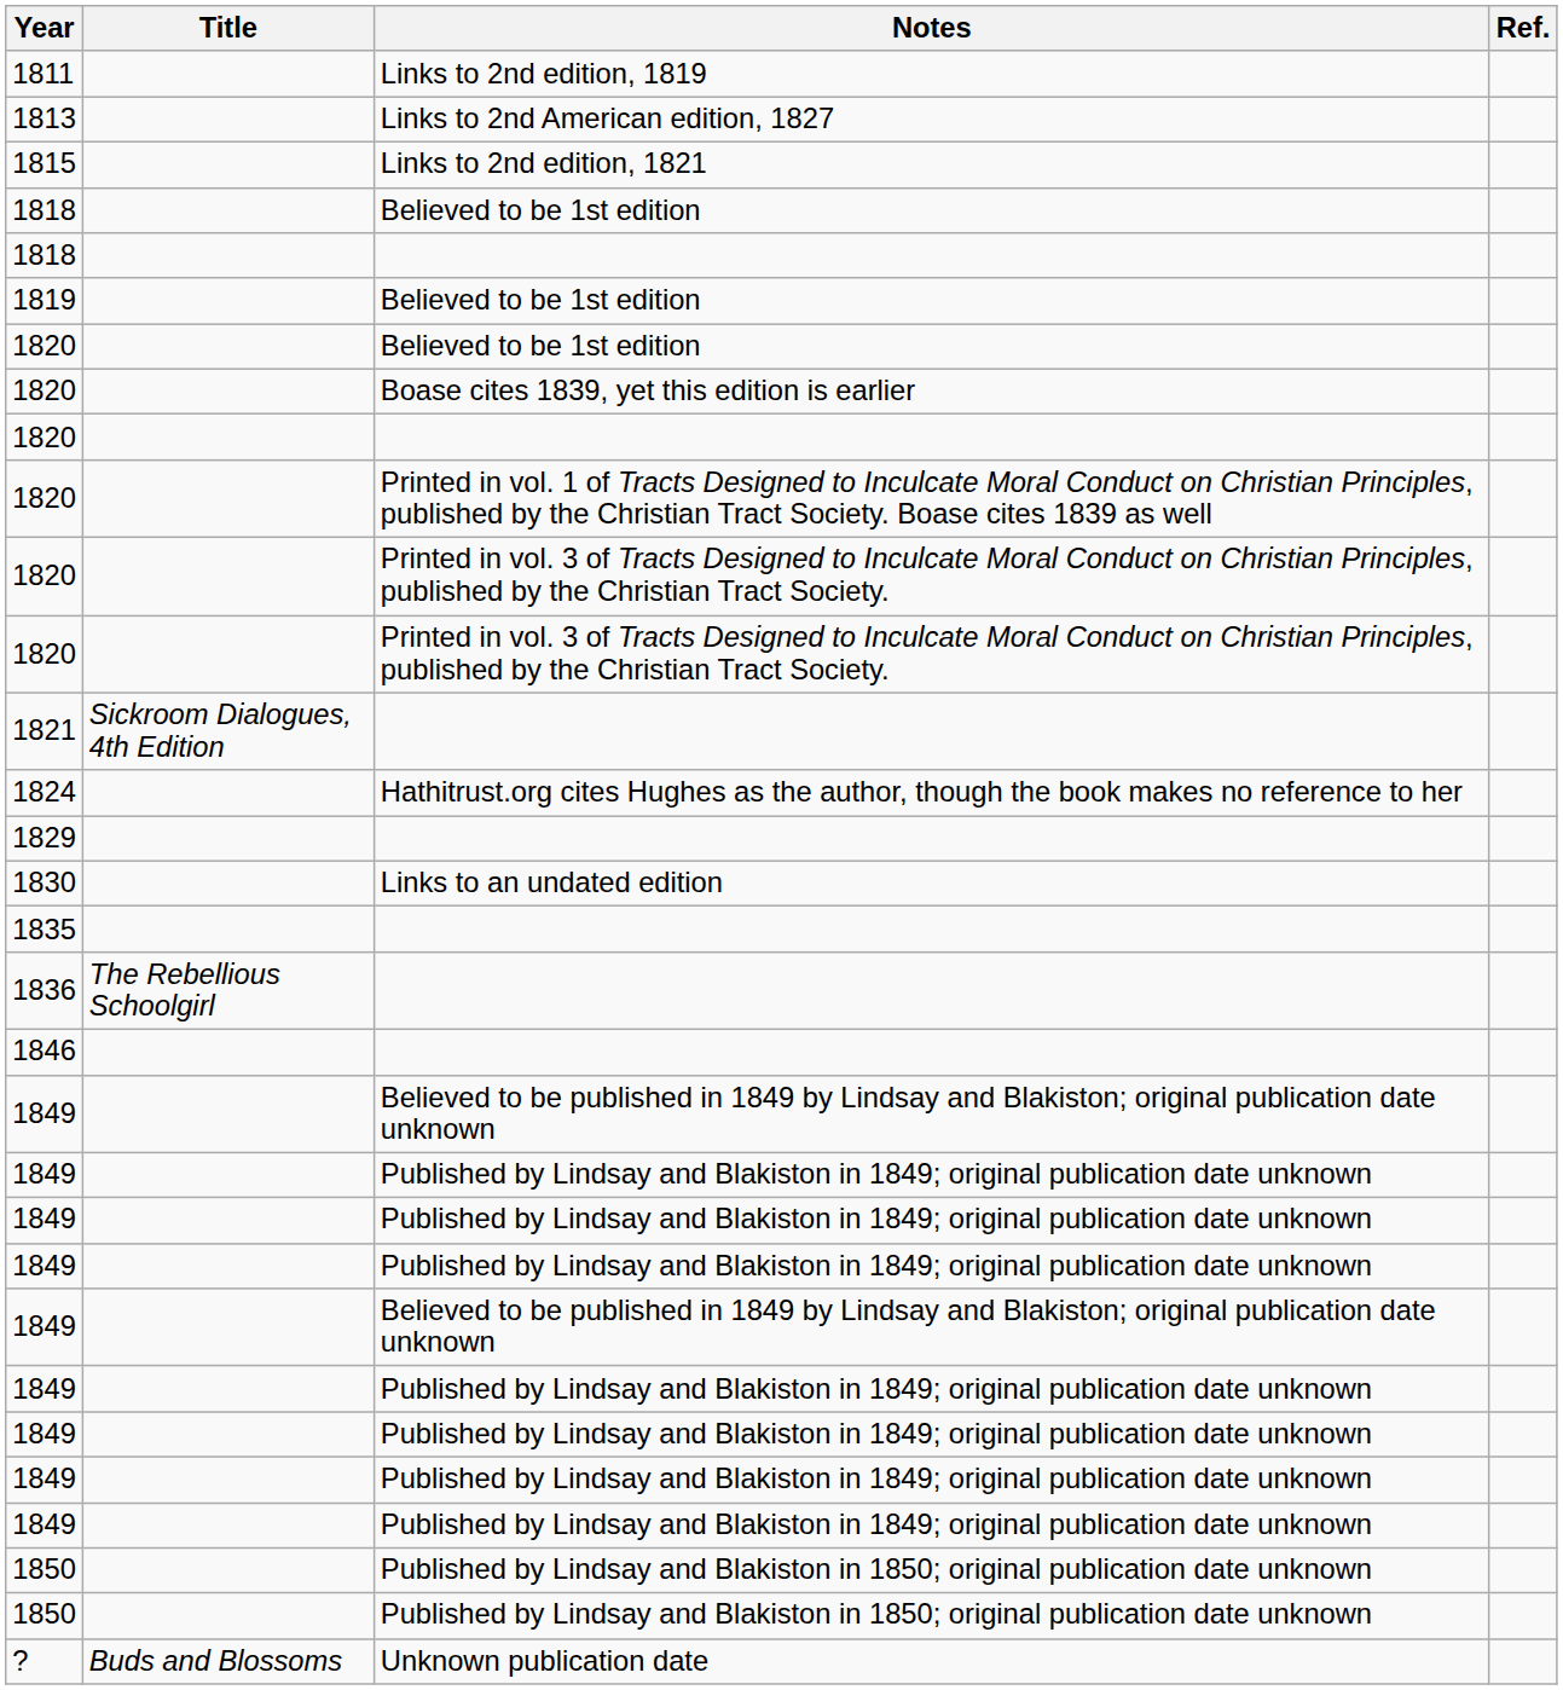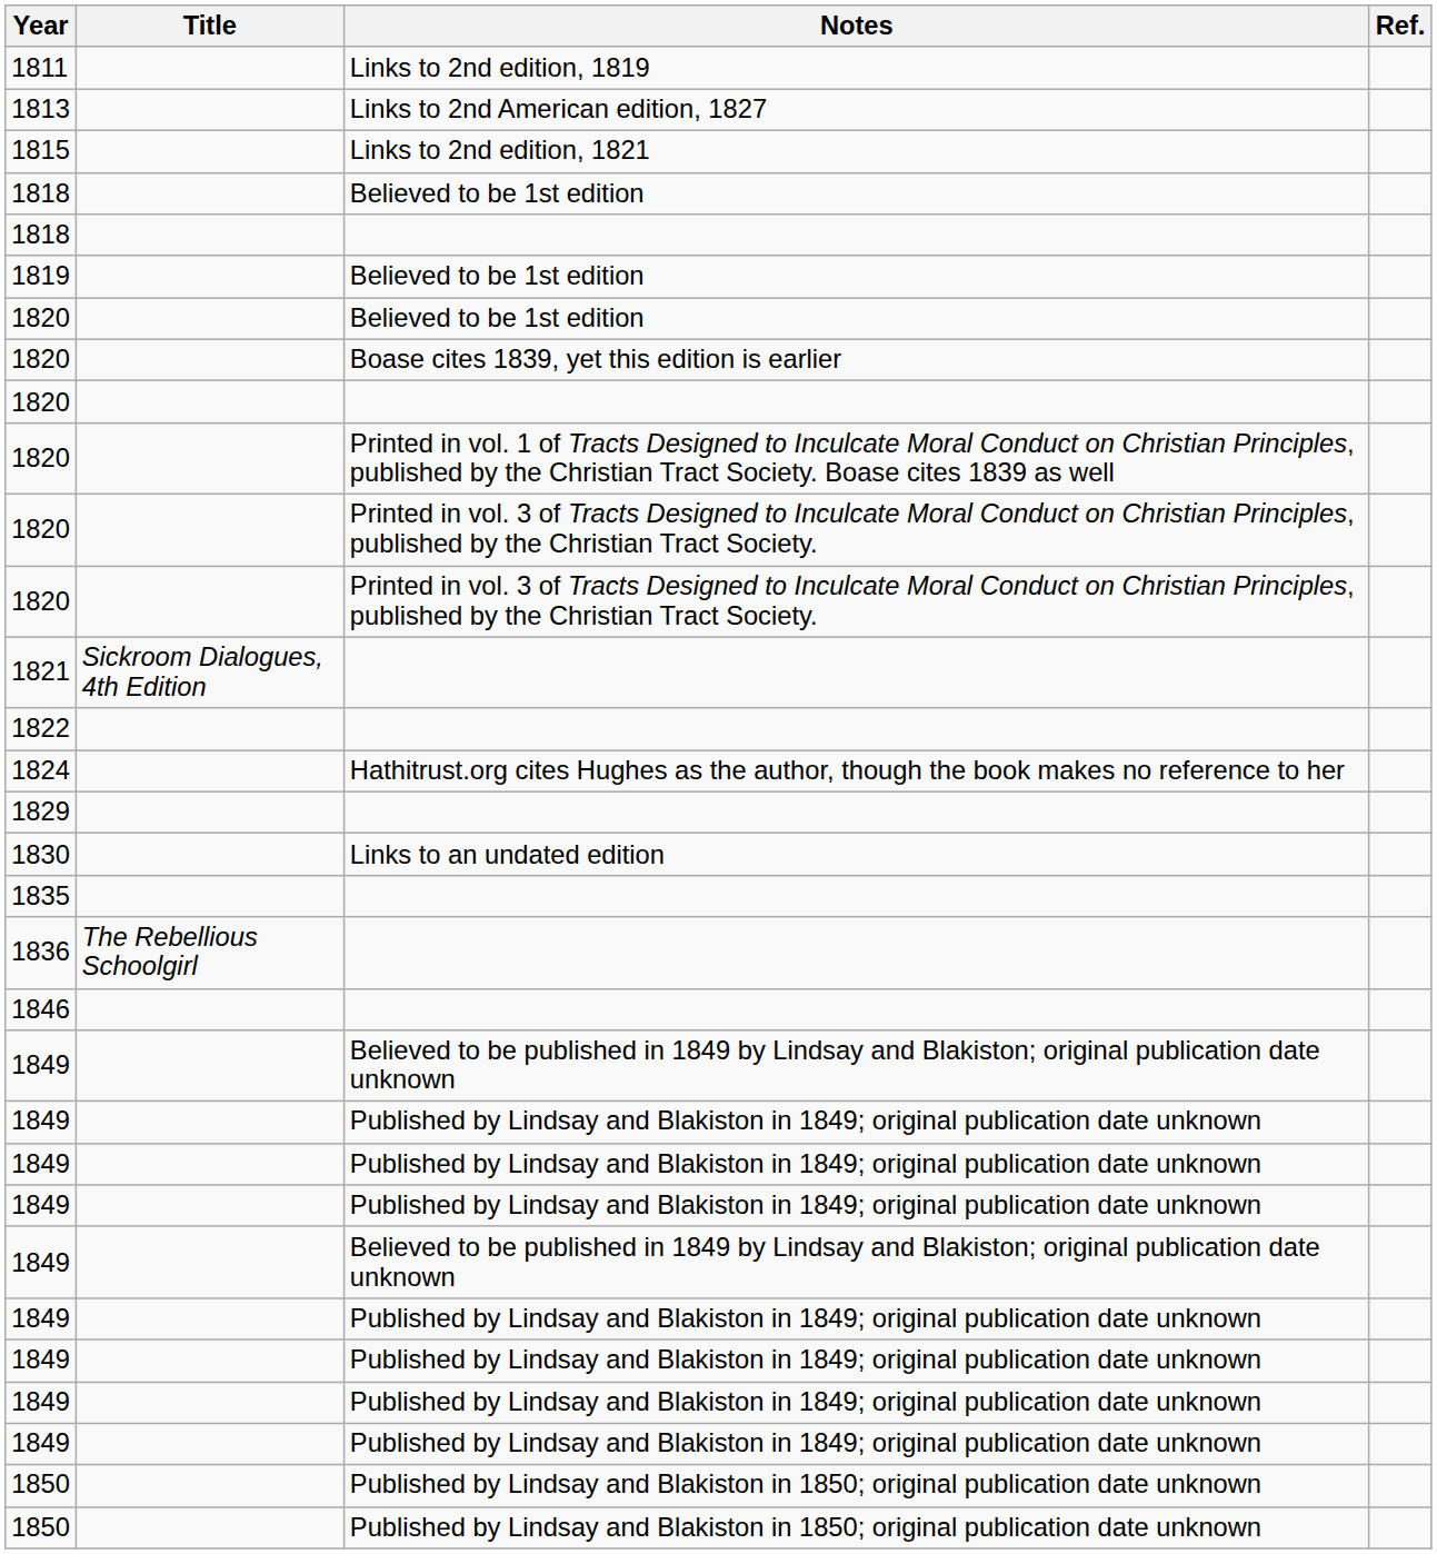 <table class="wikitable">
 <tr>
 <th>Year</th>
 <th>Title</th>
 <th>Notes</th>
 <th>Ref.</th>
 </tr>
 <tr>
 <td>1811</td>
 <td><em></em></td>
 <td>Links to 2nd edition, 1819</td>
 <td></td>
 </tr>
 <tr>
 <td>1813</td>
 <td><em></em></td>
 <td>Links to 2nd American edition, 1827</td>
 <td></td>
 </tr>
 <tr>
 <td>1815</td>
 <td><em></em></td>
 <td>Links to 2nd edition, 1821</td>
 <td></td>
 </tr>
 <tr>
 <td>1818</td>
 <td><em></em></td>
 <td>Believed to be 1st edition</td>
 <td></td>
 </tr>
 <tr>
 <td>1818</td>
 <td><em></em></td>
 <td></td>
 <td></td>
 </tr>
 <tr>
 <td>1819</td>
 <td><em></em></td>
 <td>Believed to be 1st edition</td>
 <td></td>
 </tr>
 <tr>
 <td>1820</td>
 <td><em></em></td>
 <td>Believed to be 1st edition</td>
 <td></td>
 </tr>
 <tr>
 <td>1820</td>
 <td><em></em></td>
 <td>Boase cites 1839, yet this edition is earlier</td>
 <td></td>
 </tr>
 <tr>
 <td>1820</td>
 <td><em></em></td>
 <td></td>
 <td></td>
 </tr>
 <tr>
 <td>1820</td>
 <td><em></em></td>
 <td>Printed in vol. 1 of <em>Tracts Designed to Inculcate Moral Conduct on Christian</em> <em>Principles</em>, published by the Christian Tract Society. Boase cites 1839 as well</td>
 <td></td>
 </tr>
 <tr>
 <td>1820</td>
 <td><em></em></td>
 <td>Printed in vol. 3 of <em>Tracts Designed to Inculcate Moral Conduct on Christian</em> <em>Principles</em>, published by the Christian Tract Society.</td>
 <td></td>
 </tr>
 <tr>
 <td>1820</td>
 <td><em></em></td>
 <td>Printed in vol. 3 of <em>Tracts Designed to Inculcate Moral Conduct on Christian</em> <em>Principles</em>, published by the Christian Tract Society.</td>
 <td></td>
 </tr>
 <tr>
 <td>1821</td>
 <td><em>Sickroom Dialogues, 4th Edition</em></td>
+<td></td>
+<td></td>
+</tr>
+<tr>
+<td>1822</td>
+<td><em></em></td>
 <td></td>
 <td></td>
 </tr>
 <tr>
 <td>1824</td>
 <td><em></em></td>
 <td>Hathitrust.org cites Hughes as the author, though the book makes no reference to her</td>
 <td></td>
 </tr>
 <tr>
 <td>1829</td>
 <td><em></em></td>
 <td></td>
 <td></td>
 </tr>
 <tr>
 <td>1830</td>
 <td><em></em></td>
 <td>Links to an undated edition</td>
 <td></td>
 </tr>
 <tr>
 <td>1835</td>
 <td><em></em></td>
 <td></td>
 <td></td>
 </tr>
 <tr>
 <td>1836</td>
 <td><em>The Rebellious Schoolgirl</em></td>
 <td></td>
 <td></td>
 </tr>
 <tr>
 <td>1846</td>
 <td><em></em></td>
 <td></td>
 <td></td>
 </tr>
 <tr>
 <td>1849</td>
 <td><em></em></td>
 <td>Believed to be published in 1849 by Lindsay and Blakiston; original publication date unknown</td>
 <td></td>
 </tr>
 <tr>
 <td>1849</td>
 <td><em></em></td>
 <td>Published by Lindsay and Blakiston in 1849; original publication date unknown</td>
 <td></td>
 </tr>
 <tr>
 <td>1849</td>
 <td><em></em></td>
 <td>Published by Lindsay and Blakiston in 1849; original publication date unknown</td>
 <td></td>
 </tr>
 <tr>
 <td>1849</td>
 <td><em></em></td>
 <td>Published by Lindsay and Blakiston in 1849; original publication date unknown</td>
 <td></td>
 </tr>
 <tr>
 <td>1849</td>
 <td><em></em></td>
 <td>Believed to be published in 1849 by Lindsay and Blakiston; original publication date unknown</td>
 <td></td>
 </tr>
 <tr>
 <td>1849</td>
 <td><em></em></td>
 <td>Published by Lindsay and Blakiston in 1849; original publication date unknown</td>
 <td></td>
 </tr>
 <tr>
 <td>1849</td>
 <td><em></em></td>
 <td>Published by Lindsay and Blakiston in 1849; original publication date unknown</td>
 <td></td>
 </tr>
 <tr>
 <td>1849</td>
 <td><em></em></td>
 <td>Published by Lindsay and Blakiston in 1849; original publication date unknown</td>
 <td></td>
 </tr>
 <tr>
 <td>1849</td>
 <td><em></em></td>
 <td>Published by Lindsay and Blakiston in 1849; original publication date unknown</td>
 <td></td>
 </tr>
 <tr>
 <td>1850</td>
 <td><em></em></td>
 <td>Published by Lindsay and Blakiston in 1850; original publication date unknown</td>
 <td></td>
 </tr>
 <tr>
 <td>1850</td>
 <td><em></em></td>
 <td>Published by Lindsay and Blakiston in 1850; original publication date unknown</td>
 <td></td>
 </tr>
-<tr>
-<td>?</td>
-<td><em>Buds and Blossoms</em></td>
-<td>Unknown publication date</td>
-<td></td>
-</tr>
 </table>
